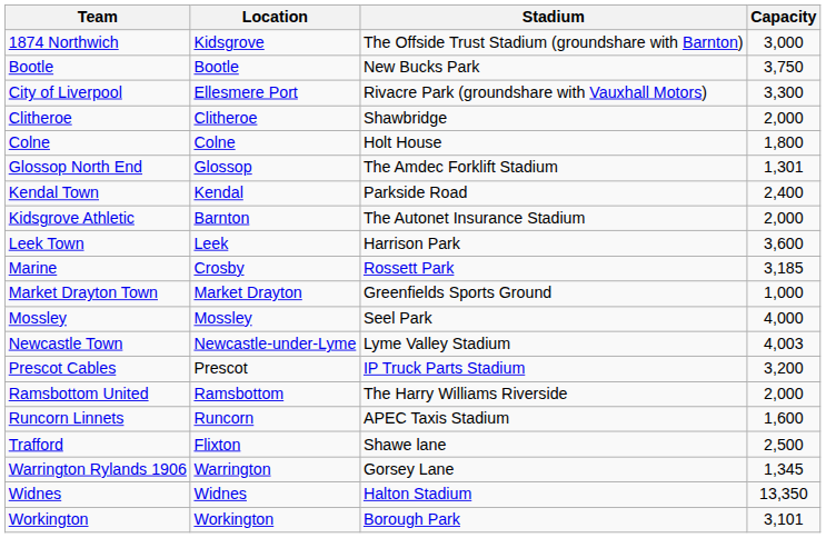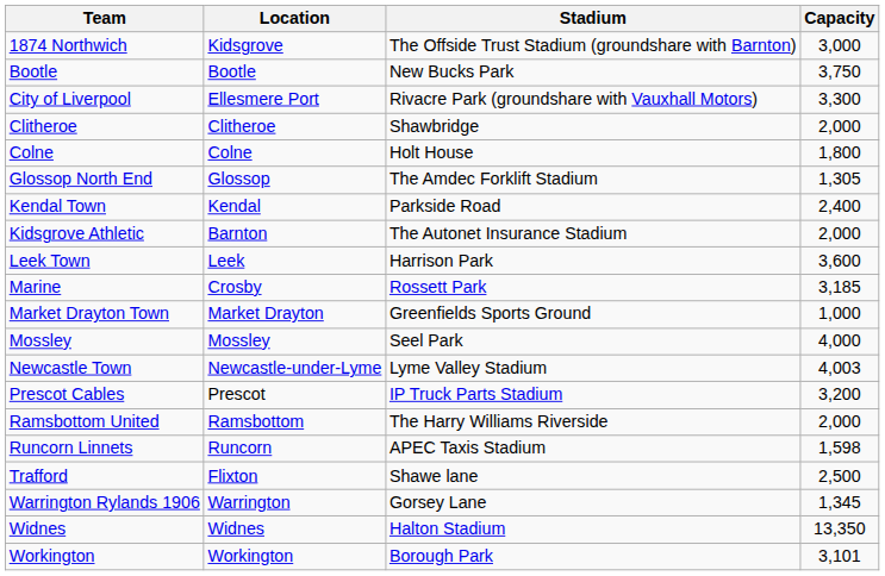 <table class="wikitable sortable">
 <tr>
 <th>Team</th>
 <th>Location</th>
 <th>Stadium</th>
 <th>Capacity</th>
 </tr>
 <tr>
 <td><a href='#'>1874 Northwich</a></td>
 <td><a href='#'>Kidsgrove</a></td>
 <td>The Offside Trust Stadium (groundshare with <a href='#'>Barnton</a>)</td>
 <td align="center">3,000</td>
 </tr>
 <tr>
 <td><a href='#'>Bootle</a></td>
 <td><a href='#'>Bootle</a></td>
 <td>New Bucks Park</td>
 <td align="center">3,750</td>
 </tr>
 <tr>
 <td><a href='#'>City of Liverpool</a></td>
 <td><a href='#'>Ellesmere Port</a></td>
 <td>Rivacre Park (groundshare with <a href='#'>Vauxhall Motors</a>)</td>
 <td align="center">3,300</td>
 </tr>
 <tr>
 <td><a href='#'>Clitheroe</a></td>
 <td><a href='#'>Clitheroe</a></td>
 <td>Shawbridge</td>
 <td align="center">2,000</td>
 </tr>
 <tr>
 <td><a href='#'>Colne</a></td>
 <td><a href='#'>Colne</a></td>
 <td>Holt House</td>
 <td align="center">1,800</td>
 </tr>
 <tr>
 <td><a href='#'>Glossop North End</a></td>
 <td><a href='#'>Glossop</a></td>
 <td>The Amdec Forklift Stadium</td>
-<td align="center">1,301</td>
+<td align="center">1,305</td>
 </tr>
 <tr>
 <td><a href='#'>Kendal Town</a></td>
 <td><a href='#'>Kendal</a></td>
 <td>Parkside Road</td>
 <td align="center">2,400</td>
 </tr>
 <tr>
 <td><a href='#'>Kidsgrove Athletic</a></td>
 <td><a href='#'>Barnton</a></td>
 <td>The Autonet Insurance Stadium</td>
 <td align="center">2,000</td>
 </tr>
 <tr>
 <td><a href='#'>Leek Town</a></td>
 <td><a href='#'>Leek</a></td>
 <td>Harrison Park</td>
 <td align="center">3,600</td>
 </tr>
 <tr>
 <td><a href='#'>Marine</a></td>
 <td><a href='#'>Crosby</a></td>
 <td><a href='#'>Rossett Park</a></td>
 <td align="center">3,185</td>
 </tr>
 <tr>
 <td><a href='#'>Market Drayton Town</a></td>
 <td><a href='#'>Market Drayton</a></td>
 <td>Greenfields Sports Ground</td>
 <td align="center">1,000</td>
 </tr>
 <tr>
 <td><a href='#'>Mossley</a></td>
 <td><a href='#'>Mossley</a></td>
 <td>Seel Park</td>
 <td align="center">4,000</td>
 </tr>
 <tr>
 <td><a href='#'>Newcastle Town</a></td>
 <td><a href='#'>Newcastle-under-Lyme</a></td>
 <td>Lyme Valley Stadium</td>
 <td align="center">4,003</td>
 </tr>
 <tr>
 <td><a href='#'>Prescot Cables</a></td>
 <td>Prescot</td>
 <td><a href='#'>IP Truck Parts Stadium</a></td>
 <td align="center">3,200</td>
 </tr>
 <tr>
 <td><a href='#'>Ramsbottom United</a></td>
 <td><a href='#'>Ramsbottom</a></td>
 <td>The Harry Williams Riverside</td>
 <td align="center">2,000</td>
 </tr>
 <tr>
 <td><a href='#'>Runcorn Linnets</a></td>
 <td><a href='#'>Runcorn</a></td>
 <td>APEC Taxis Stadium</td>
-<td align="center">1,600</td>
+<td align="center">1,598</td>
 </tr>
 <tr>
 <td><a href='#'>Trafford</a></td>
 <td><a href='#'>Flixton</a></td>
 <td>Shawe lane</td>
 <td align="center">2,500</td>
 </tr>
 <tr>
 <td><a href='#'>Warrington Rylands 1906</a></td>
 <td><a href='#'>Warrington</a></td>
 <td>Gorsey Lane</td>
 <td align="center">1,345</td>
 </tr>
 <tr>
 <td><a href='#'>Widnes</a></td>
 <td><a href='#'>Widnes</a></td>
 <td><a href='#'>Halton Stadium</a></td>
 <td align="center">13,350</td>
 </tr>
 <tr>
 <td><a href='#'>Workington</a></td>
 <td><a href='#'>Workington</a></td>
 <td><a href='#'>Borough Park</a></td>
 <td align="center">3,101</td>
 </tr>
 </table>
